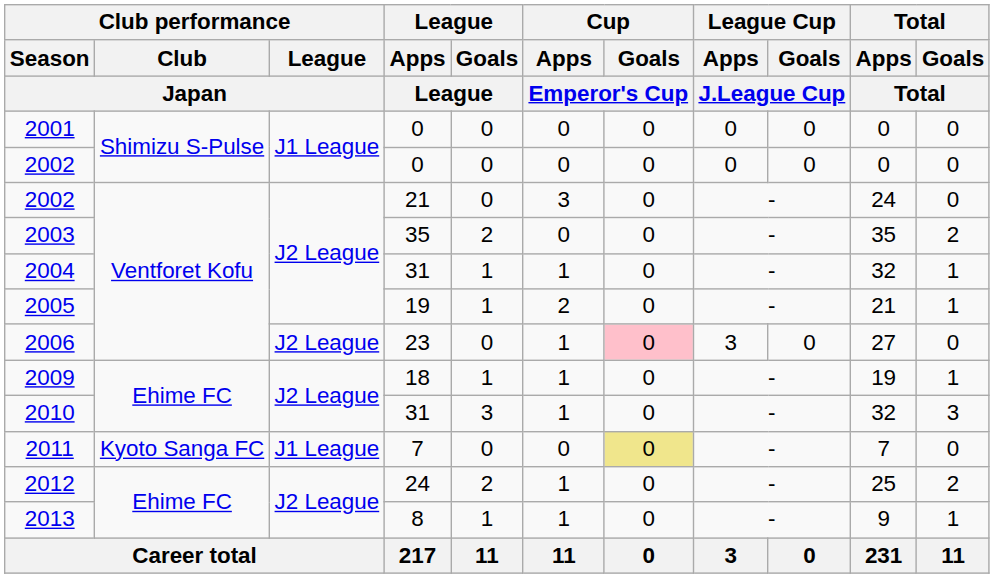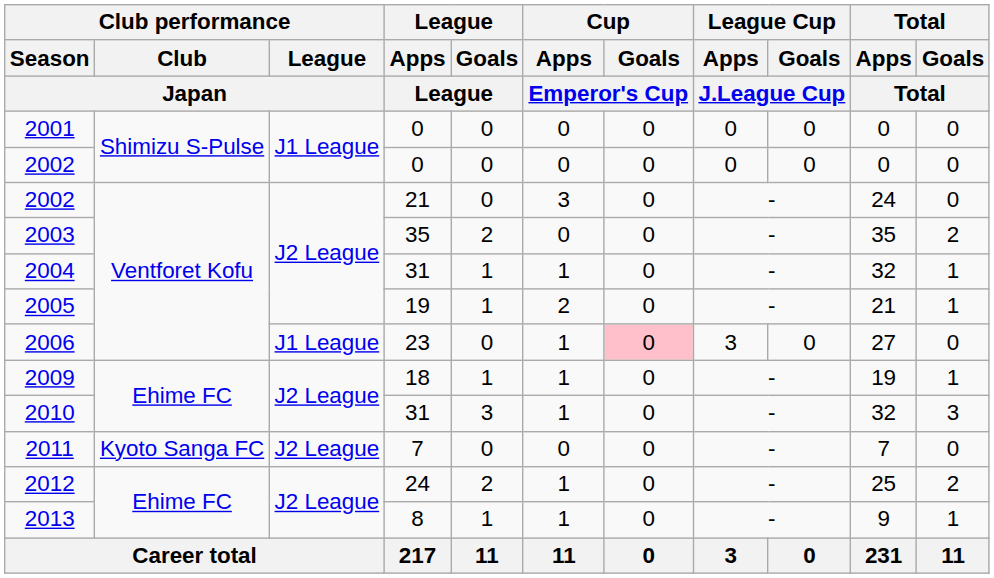 <table class="wikitable" style="text-align:center">
 <tr>
 <th colspan=3>Club performance</th>
 <th colspan=2>League</th>
 <th colspan=2>Cup</th>
 <th colspan=2>League Cup</th>
 <th colspan=2>Total</th>
 </tr>
 <tr>
 <th>Season</th>
 <th>Club</th>
 <th>League</th>
 <th>Apps</th>
 <th>Goals</th>
 <th>Apps</th>
 <th>Goals</th>
 <th>Apps</th>
 <th>Goals</th>
 <th>Apps</th>
 <th>Goals</th>
 </tr>
 <tr>
 <th colspan=3>Japan</th>
 <th colspan=2>League</th>
 <th colspan=2><a href='#'>Emperor's Cup</a></th>
 <th colspan=2><a href='#'>J.League Cup</a></th>
 <th colspan=2>Total</th>
 </tr>
 <tr>
 <td><a href='#'>2001</a></td>
 <td rowspan="2"><a href='#'>Shimizu S-Pulse</a></td>
 <td rowspan="2"><a href='#'>J1 League</a></td>
 <td>0</td>
 <td>0</td>
 <td>0</td>
 <td>0</td>
 <td>0</td>
 <td>0</td>
 <td>0</td>
 <td>0</td>
 </tr>
 <tr>
 <td><a href='#'>2002</a></td>
 <td>0</td>
 <td>0</td>
 <td>0</td>
 <td>0</td>
 <td>0</td>
 <td>0</td>
 <td>0</td>
 <td>0</td>
 </tr>
 <tr>
 <td><a href='#'>2002</a></td>
 <td rowspan="5"><a href='#'>Ventforet Kofu</a></td>
 <td rowspan="4"><a href='#'>J2 League</a></td>
 <td>21</td>
 <td>0</td>
 <td>3</td>
 <td>0</td>
 <td colspan="2">-</td>
 <td>24</td>
 <td>0</td>
 </tr>
 <tr>
 <td><a href='#'>2003</a></td>
 <td>35</td>
 <td>2</td>
 <td>0</td>
 <td>0</td>
 <td colspan="2">-</td>
 <td>35</td>
 <td>2</td>
 </tr>
 <tr>
 <td><a href='#'>2004</a></td>
 <td>31</td>
 <td>1</td>
 <td>1</td>
 <td>0</td>
 <td colspan="2">-</td>
 <td>32</td>
 <td>1</td>
 </tr>
 <tr>
 <td><a href='#'>2005</a></td>
 <td>19</td>
 <td>1</td>
 <td>2</td>
 <td>0</td>
 <td colspan="2">-</td>
 <td>21</td>
 <td>1</td>
 </tr>
 <tr>
 <td><a href='#'>2006</a></td>
-<td><a href='#'>J2 League</a></td>
+<td><a href='#'>J1 League</a></td>
 <td>23</td>
 <td>0</td>
 <td>1</td>
 <td style="background: pink;">0</td>
 <td>3</td>
 <td>0</td>
 <td>27</td>
 <td>0</td>
 </tr>
 <tr>
 <td><a href='#'>2009</a></td>
 <td rowspan="2"><a href='#'>Ehime FC</a></td>
 <td rowspan="2"><a href='#'>J2 League</a></td>
 <td>18</td>
 <td>1</td>
 <td>1</td>
 <td>0</td>
 <td colspan="2">-</td>
 <td>19</td>
 <td>1</td>
 </tr>
 <tr>
 <td><a href='#'>2010</a></td>
 <td>31</td>
 <td>3</td>
 <td>1</td>
 <td>0</td>
 <td colspan="2">-</td>
 <td>32</td>
 <td>3</td>
 </tr>
 <tr>
 <td><a href='#'>2011</a></td>
 <td><a href='#'>Kyoto Sanga FC</a></td>
-<td><a href='#'>J1 League</a></td>
+<td><a href='#'>J2 League</a></td>
 <td>7</td>
 <td>0</td>
 <td>0</td>
-<td style="background: khaki;">0</td>
+<td>0</td>
 <td colspan="2">-</td>
 <td>7</td>
 <td>0</td>
 </tr>
 <tr>
 <td><a href='#'>2012</a></td>
 <td rowspan="2"><a href='#'>Ehime FC</a></td>
 <td rowspan="2"><a href='#'>J2 League</a></td>
 <td>24</td>
 <td>2</td>
 <td>1</td>
 <td>0</td>
 <td colspan="2">-</td>
 <td>25</td>
 <td>2</td>
 </tr>
 <tr>
 <td><a href='#'>2013</a></td>
 <td>8</td>
 <td>1</td>
 <td>1</td>
 <td>0</td>
 <td colspan="2">-</td>
 <td>9</td>
 <td>1</td>
 </tr>
 <tr>
 <th colspan=3>Career total</th>
 <th>217</th>
 <th>11</th>
 <th>11</th>
 <th>0</th>
 <th>3</th>
 <th>0</th>
 <th>231</th>
 <th>11</th>
 </tr>
 </table>
